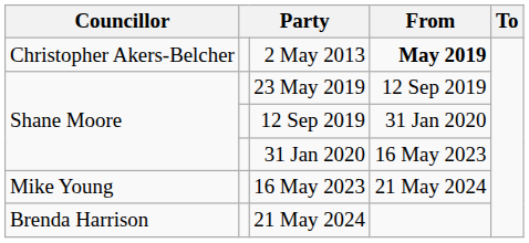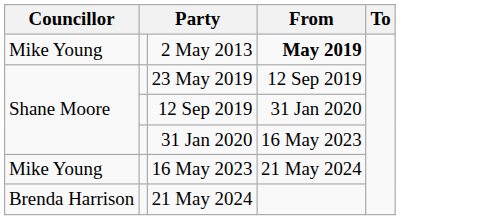 <table class=wikitable>
 <tr>
 <th>Councillor</th>
 <th colspan=2>Party</th>
 <th>From</th>
 <th>To</th>
 </tr>
 <tr>
-<td>Christopher Akers-Belcher</td>
+<td>Mike Young</td>
 <td></td>
 <td align=right>2 May 2013</td>
 <td align=right><strong>May 2019</strong></td>
 </tr>
 <tr>
 <td rowspan=3>Shane Moore</td>
 <td></td>
 <td align=right>23 May 2019</td>
 <td align=right>12 Sep 2019</td>
 </tr>
 <tr>
 <td></td>
 <td align=right>12 Sep 2019</td>
 <td align=right>31 Jan 2020</td>
 </tr>
 <tr>
 <td></td>
 <td align=right>31 Jan 2020</td>
 <td align=right>16 May 2023</td>
 </tr>
 <tr>
 <td>Mike Young</td>
 <td></td>
 <td align=right>16 May 2023</td>
 <td align=right>21 May 2024</td>
 </tr>
 <tr>
 <td>Brenda Harrison</td>
 <td></td>
 <td align=right>21 May 2024</td>
 <td align=right></td>
 </tr>
 </table>
